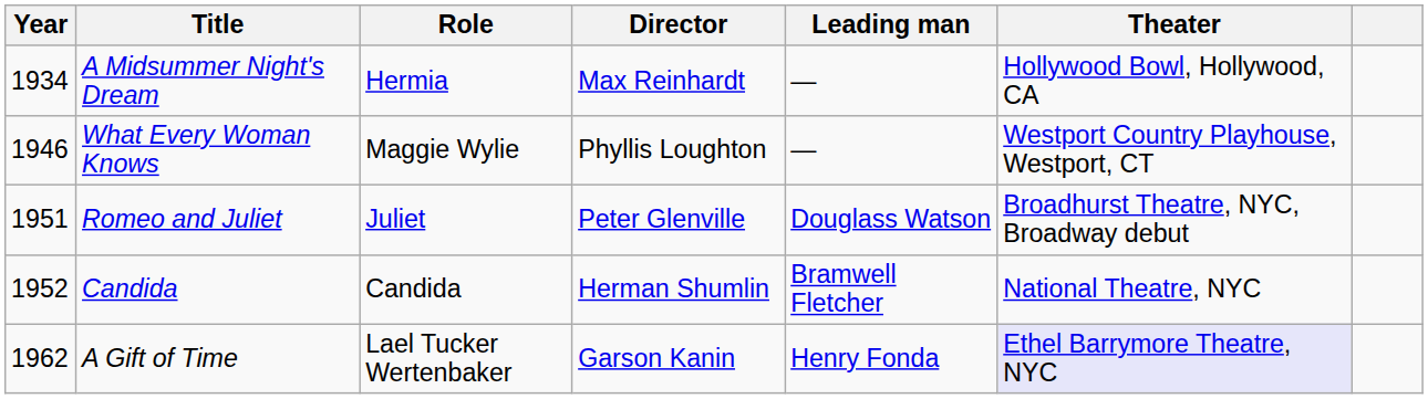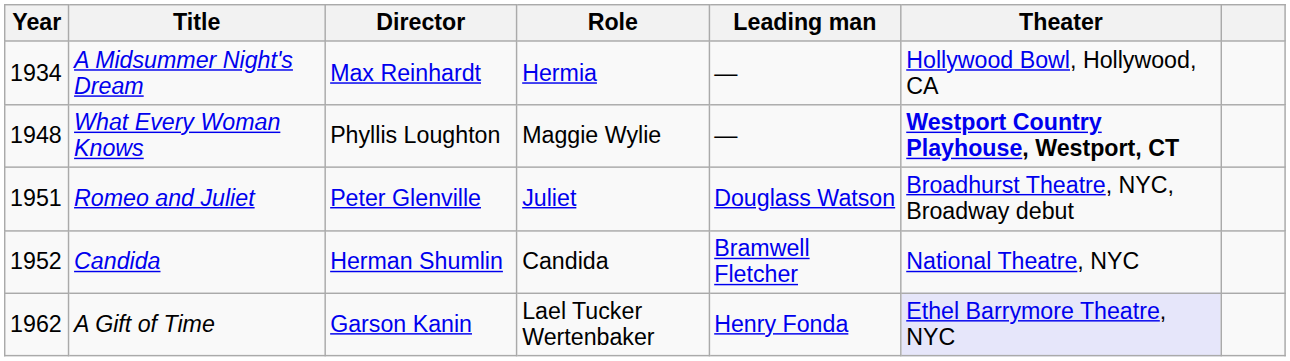 <table class="wikitable sortable" width="100%">
 <tr>
 <th width="5%">Year</th>
 <th width="20%">Title</th>
+<th width="15%">Director</th>
 <th width="15%">Role</th>
-<th width="15%">Director</th>
 <th width="15%">Leading man</th>
 <th width="25%">Theater</th>
 <th width="5%" class="unsortable"></th>
 </tr>
 <tr>
 <td>1934</td>
 <td><em><a href='#'>A Midsummer Night's Dream</a></em></td>
+<td><a href='#'>Max Reinhardt</a></td>
 <td><a href='#'>Hermia</a></td>
-<td><a href='#'>Max Reinhardt</a></td>
 <td>—</td>
 <td><a href='#'>Hollywood Bowl</a>, Hollywood, CA</td>
 <td></td>
 </tr>
 <tr>
-<td>1946</td>
+<td>1948</td>
 <td><em><a href='#'>What Every Woman Knows</a></em></td>
+<td>Phyllis Loughton</td>
 <td>Maggie Wylie</td>
-<td>Phyllis Loughton</td>
 <td>—</td>
-<td><a href='#'>Westport Country Playhouse</a>, Westport, CT</td>
+<td><strong><a href='#'>Westport Country Playhouse</a>, Westport, CT</strong></td>
 <td></td>
 </tr>
 <tr>
 <td>1951</td>
 <td><em><a href='#'>Romeo and Juliet</a></em></td>
+<td><a href='#'>Peter Glenville</a></td>
 <td><a href='#'>Juliet</a></td>
-<td><a href='#'>Peter Glenville</a></td>
 <td><a href='#'>Douglass Watson</a></td>
 <td><a href='#'>Broadhurst Theatre</a>, NYC, Broadway debut</td>
 <td></td>
 </tr>
 <tr>
 <td>1952</td>
 <td><em><a href='#'>Candida</a></em></td>
+<td><a href='#'>Herman Shumlin</a></td>
 <td>Candida</td>
-<td><a href='#'>Herman Shumlin</a></td>
 <td><a href='#'>Bramwell Fletcher</a></td>
 <td><a href='#'>National Theatre</a>, NYC</td>
 <td></td>
 </tr>
 <tr>
 <td>1962</td>
 <td><em>A Gift of Time</em></td>
+<td><a href='#'>Garson Kanin</a></td>
 <td>Lael Tucker Wertenbaker</td>
-<td><a href='#'>Garson Kanin</a></td>
 <td><a href='#'>Henry Fonda</a></td>
 <td style="background: lavender;"><a href='#'>Ethel Barrymore Theatre</a>, NYC</td>
 <td></td>
 </tr>
 </table>
